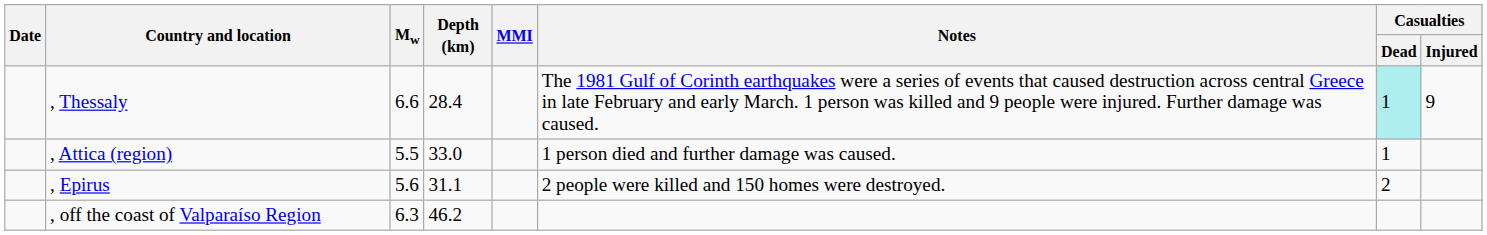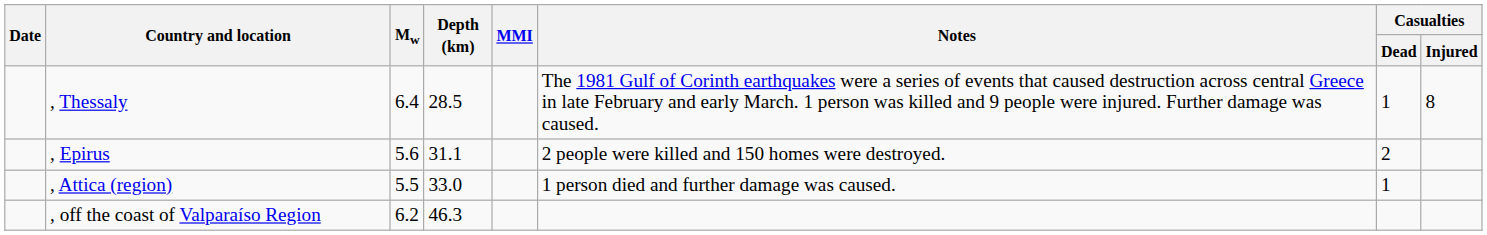 <table class="wikitable sortable sort-under" style="border:1px black;  margin-left:1em;">
 <tr>
 <th rowspan="2"><small>Date</small></th>
 <th rowspan="2" style="width: 280px"><small>Country and location</small></th>
 <th rowspan="2"><small>M<sub>w</sub></small></th>
 <th rowspan="2"><small>Depth (km)</small></th>
 <th rowspan="2"><small><a href='#'>MMI</a></small></th>
 <th rowspan="2" class="unsortable"><small>Notes</small></th>
 <th colspan="2"><small>Casualties</small></th>
 </tr>
 <tr>
 <th><small>Dead</small></th>
 <th><small>Injured</small></th>
 </tr>
 <tr>
 <td></td>
 <td>, <a href='#'>Thessaly</a></td>
-<td>6.6</td>
-<td>28.4</td>
+<td>6.4</td>
+<td>28.5</td>
 <td></td>
 <td>The <a href='#'>1981 Gulf of Corinth earthquakes</a> were a series of events that caused destruction across central <a href='#'>Greece</a> in late February and early March. 1 person was killed and 9 people were injured. Further damage was caused.</td>
-<td style="background: paleturquoise;">1</td>
-<td>9</td>
+<td>1</td>
+<td>8</td>
+</tr>
+<tr>
+<td></td>
+<td>, <a href='#'>Epirus</a></td>
+<td>5.6</td>
+<td>31.1</td>
+<td></td>
+<td>2 people were killed and 150 homes were destroyed.</td>
+<td>2</td>
+<td></td>
 </tr>
 <tr>
 <td></td>
 <td>, <a href='#'>Attica (region)</a></td>
 <td>5.5</td>
 <td>33.0</td>
 <td></td>
 <td>1 person died and further damage was caused.</td>
 <td>1</td>
 <td></td>
 </tr>
 <tr>
 <td></td>
-<td>, <a href='#'>Epirus</a></td>
-<td>5.6</td>
-<td>31.1</td>
-<td></td>
-<td>2 people were killed and 150 homes were destroyed.</td>
-<td>2</td>
-<td></td>
-</tr>
-<tr>
-<td></td>
 <td>, off the coast of <a href='#'>Valparaíso Region</a></td>
-<td>6.3</td>
-<td>46.2</td>
+<td>6.2</td>
+<td>46.3</td>
 <td></td>
 <td></td>
 <td></td>
 <td></td>
 </tr>
 </table>
